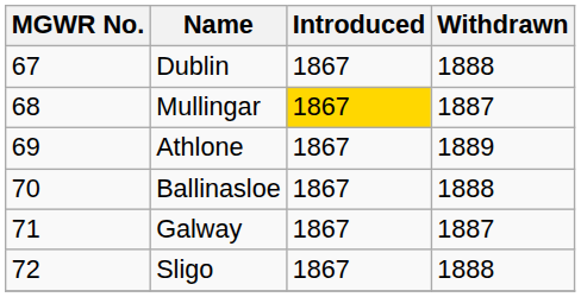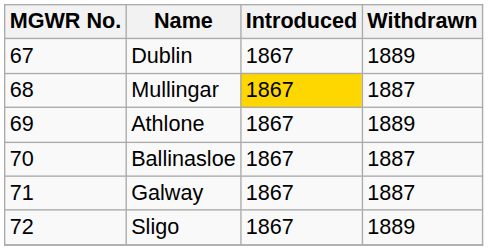 <table class="wikitable">
 <tr>
 <th>MGWR No.</th>
 <th>Name</th>
 <th>Introduced</th>
 <th>Withdrawn</th>
 </tr>
 <tr>
 <td>67</td>
 <td>Dublin</td>
 <td>1867</td>
-<td>1888</td>
+<td>1889</td>
 </tr>
 <tr>
 <td>68</td>
 <td>Mullingar</td>
 <td style="background: gold;">1867</td>
 <td>1887</td>
 </tr>
 <tr>
 <td>69</td>
 <td>Athlone</td>
 <td>1867</td>
 <td>1889</td>
 </tr>
 <tr>
 <td>70</td>
 <td>Ballinasloe</td>
 <td>1867</td>
-<td>1888</td>
+<td>1887</td>
 </tr>
 <tr>
 <td>71</td>
 <td>Galway</td>
 <td>1867</td>
 <td>1887</td>
 </tr>
 <tr>
 <td>72</td>
 <td>Sligo</td>
 <td>1867</td>
-<td>1888</td>
+<td>1889</td>
 </tr>
 <tr>
 </tr>
 </table>
